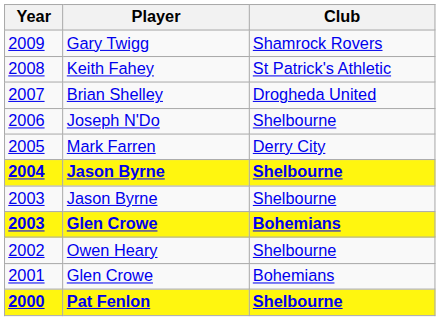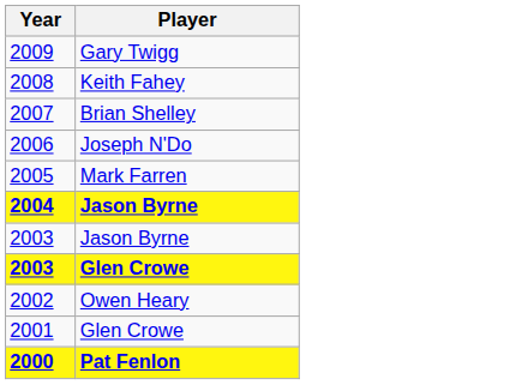 <table class="wikitable">
 <tr>
 <th>Year</th>
 <th>Player</th>
-<th>Club</th>
 </tr>
 <tr>
 <td width="50px"><a href='#'>2009</a></td>
 <td width="175px"> <a href='#'>Gary Twigg</a></td>
-<td width="175px"><a href='#'>Shamrock Rovers</a></td>
 </tr>
 <tr>
 <td width="50px"><a href='#'>2008</a></td>
 <td width="175px"> <a href='#'>Keith Fahey</a></td>
-<td width="175px"><a href='#'>St Patrick's Athletic</a></td>
 </tr>
 <tr>
 <td width="50px"><a href='#'>2007</a></td>
 <td width="175px"> <a href='#'>Brian Shelley</a></td>
-<td width="175px"><a href='#'>Drogheda United</a></td>
 </tr>
 <tr>
 <td width="50px"><a href='#'>2006</a></td>
 <td width="175px"> <a href='#'>Joseph N'Do</a></td>
-<td width="175px"><a href='#'>Shelbourne</a></td>
 </tr>
 <tr>
 <td width="50px"><a href='#'>2005</a></td>
 <td width="175px"> <a href='#'>Mark Farren</a></td>
-<td width="175px"><a href='#'>Derry City</a></td>
 </tr>
 <tr bgcolor=#FFF60F>
 <td width="50px"><strong><a href='#'>2004</a></strong></td>
 <td width="175px"> <strong><a href='#'>Jason Byrne</a></strong></td>
-<td width="175px"><strong><a href='#'>Shelbourne</a></strong></td>
 </tr>
 <tr>
 <td width="50px"><a href='#'>2003</a></td>
 <td width="175px"> <a href='#'>Jason Byrne</a></td>
-<td width="175px"><a href='#'>Shelbourne</a></td>
 </tr>
 <tr bgcolor=#FFF60F>
 <td width="50px"><strong><a href='#'>2003</a></strong></td>
 <td width="175px"> <strong><a href='#'>Glen Crowe</a></strong></td>
-<td width="175px"><strong><a href='#'>Bohemians</a></strong></td>
 </tr>
 <tr>
 <td width="50px"><a href='#'>2002</a></td>
 <td width="175px"> <a href='#'>Owen Heary</a></td>
-<td width="175px"><a href='#'>Shelbourne</a></td>
 </tr>
 <tr>
 <td width="50px"><a href='#'>2001</a></td>
 <td width="175px"> <a href='#'>Glen Crowe</a></td>
-<td width="175px"><a href='#'>Bohemians</a></td>
 </tr>
 <tr bgcolor=#FFF60F>
 <td width="50px"><strong><a href='#'>2000</a></strong></td>
 <td width="175px"> <strong><a href='#'>Pat Fenlon</a></strong></td>
-<td width="175px"><strong><a href='#'>Shelbourne</a></strong></td>
 </tr>
 </table>
